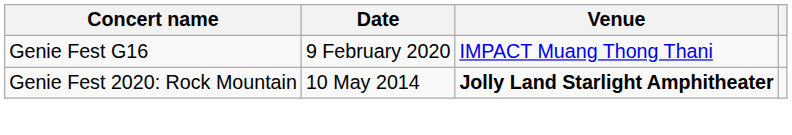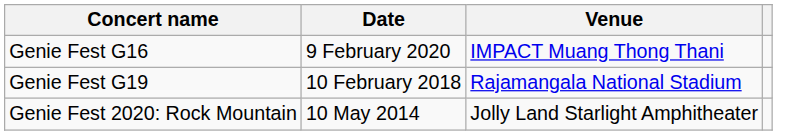 <table class="wikitable">
 <tr>
 <th>Concert name</th>
 <th>Date</th>
 <th>Venue</th>
 <th></th>
 </tr>
 <tr>
 <td>Genie Fest G16</td>
 <td>9 February 2020</td>
 <td><a href='#'>IMPACT Muang Thong Thani</a></td>
 <td style="text-align: center;"></td>
 </tr>
 <tr>
+<td>Genie Fest G19</td>
+<td>10 February 2018</td>
+<td><a href='#'>Rajamangala National Stadium</a></td>
+<td style="text-align: center;"></td>
+</tr>
+<tr>
 <td>Genie Fest 2020: Rock Mountain</td>
 <td>10 May 2014</td>
-<td><strong>Jolly Land Starlight Amphitheater</strong></td>
+<td>Jolly Land Starlight Amphitheater</td>
 <td style="text-align: center;"></td>
 </tr>
 </table>
